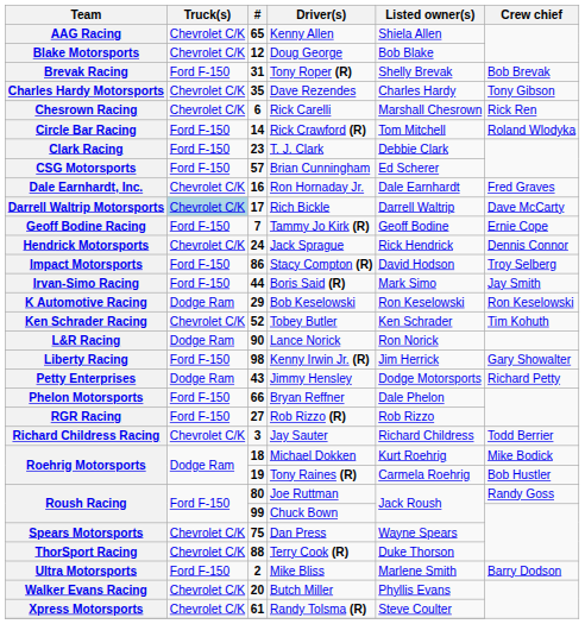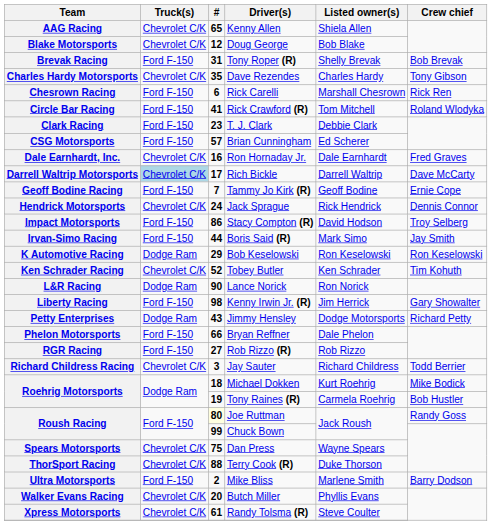 <table class="wikitable" style="font-size: 95%;">
 <tr>
 <th>Team</th>
 <th>Truck(s)</th>
 <th>#</th>
 <th>Driver(s)</th>
 <th>Listed owner(s)</th>
 <th>Crew chief</th>
 </tr>
 <tr>
 <th><a href='#'>AAG Racing</a></th>
 <td><a href='#'>Chevrolet C/K</a></td>
 <td align="center"><strong>65</strong></td>
 <td><a href='#'>Kenny Allen</a></td>
 <td><a href='#'>Shiela Allen</a></td>
 </tr>
 <tr>
 <th><a href='#'>Blake Motorsports</a></th>
 <td><a href='#'>Chevrolet C/K</a></td>
 <td align="center"><strong>12</strong></td>
 <td><a href='#'>Doug George</a></td>
 <td><a href='#'>Bob Blake</a></td>
 </tr>
 <tr>
 <th><a href='#'>Brevak Racing</a></th>
 <td><a href='#'>Ford F-150</a></td>
 <td align="center"><strong>31</strong></td>
 <td><a href='#'>Tony Roper</a> <strong>(R)</strong></td>
 <td><a href='#'>Shelly Brevak</a></td>
 <td><a href='#'>Bob Brevak</a></td>
 </tr>
 <tr>
 <th><a href='#'>Charles Hardy Motorsports</a></th>
 <td><a href='#'>Chevrolet C/K</a></td>
 <td align="center"><strong>35</strong></td>
 <td><a href='#'>Dave Rezendes</a></td>
 <td><a href='#'>Charles Hardy</a></td>
 <td><a href='#'>Tony Gibson</a></td>
 </tr>
 <tr>
 <th><a href='#'>Chesrown Racing</a></th>
-<td><a href='#'>Chevrolet C/K</a></td>
+<td><a href='#'>Ford F-150</a></td>
 <td align="center"><strong>6</strong></td>
 <td><a href='#'>Rick Carelli</a></td>
 <td><a href='#'>Marshall Chesrown</a></td>
 <td><a href='#'>Rick Ren</a></td>
 </tr>
 <tr>
 <th><a href='#'>Circle Bar Racing</a></th>
 <td><a href='#'>Ford F-150</a></td>
-<td align="center"><strong>14</strong></td>
+<td align="center"><strong>41</strong></td>
 <td><a href='#'>Rick Crawford</a> <strong>(R)</strong></td>
 <td><a href='#'>Tom Mitchell</a></td>
 <td><a href='#'>Roland Wlodyka</a></td>
 </tr>
 <tr>
 <th><a href='#'>Clark Racing</a></th>
 <td><a href='#'>Ford F-150</a></td>
 <td align="center"><strong>23</strong></td>
 <td><a href='#'>T. J. Clark</a></td>
 <td><a href='#'>Debbie Clark</a></td>
 </tr>
 <tr>
 <th><a href='#'>CSG Motorsports</a></th>
 <td><a href='#'>Ford F-150</a></td>
 <td align="center"><strong>57</strong></td>
 <td><a href='#'>Brian Cunningham</a></td>
 <td><a href='#'>Ed Scherer</a></td>
 </tr>
 <tr>
 <th><a href='#'>Dale Earnhardt, Inc.</a></th>
 <td><a href='#'>Chevrolet C/K</a></td>
 <td align="center"><strong>16</strong></td>
 <td><a href='#'>Ron Hornaday Jr.</a></td>
 <td><a href='#'>Dale Earnhardt</a></td>
 <td><a href='#'>Fred Graves</a></td>
 </tr>
 <tr>
 <th><a href='#'>Darrell Waltrip Motorsports</a></th>
 <td style="background: lightblue;"><a href='#'>Chevrolet C/K</a></td>
 <td align="center"><strong>17</strong></td>
 <td><a href='#'>Rich Bickle</a></td>
 <td><a href='#'>Darrell Waltrip</a></td>
 <td><a href='#'>Dave McCarty</a></td>
 </tr>
 <tr>
 <th><a href='#'>Geoff Bodine Racing</a></th>
 <td><a href='#'>Ford F-150</a></td>
 <td align="center"><strong>7</strong></td>
 <td><a href='#'>Tammy Jo Kirk</a> <strong>(R)</strong></td>
 <td><a href='#'>Geoff Bodine</a></td>
 <td><a href='#'>Ernie Cope</a></td>
 </tr>
 <tr>
 <th><a href='#'>Hendrick Motorsports</a></th>
 <td><a href='#'>Chevrolet C/K</a></td>
 <td align="center"><strong>24</strong></td>
 <td><a href='#'>Jack Sprague</a></td>
 <td><a href='#'>Rick Hendrick</a></td>
 <td><a href='#'>Dennis Connor</a></td>
 </tr>
 <tr>
 <th><a href='#'>Impact Motorsports</a></th>
 <td><a href='#'>Ford F-150</a></td>
 <td align="center"><strong>86</strong></td>
 <td><a href='#'>Stacy Compton</a> <strong>(R)</strong></td>
 <td><a href='#'>David Hodson</a></td>
 <td><a href='#'>Troy Selberg</a></td>
 </tr>
 <tr>
 <th><a href='#'>Irvan-Simo Racing</a></th>
 <td><a href='#'>Ford F-150</a></td>
 <td align="center"><strong>44</strong></td>
 <td><a href='#'>Boris Said</a> <strong>(R)</strong></td>
 <td><a href='#'>Mark Simo</a></td>
 <td><a href='#'>Jay Smith</a></td>
 </tr>
 <tr>
 <th><a href='#'>K Automotive Racing</a></th>
 <td><a href='#'>Dodge Ram</a></td>
 <td align="center"><strong>29</strong></td>
 <td><a href='#'>Bob Keselowski</a></td>
 <td><a href='#'>Ron Keselowski</a></td>
 <td><a href='#'>Ron Keselowski</a></td>
 </tr>
 <tr>
 <th><a href='#'>Ken Schrader Racing</a></th>
 <td><a href='#'>Chevrolet C/K</a></td>
 <td align="center"><strong>52</strong></td>
 <td><a href='#'>Tobey Butler</a></td>
 <td><a href='#'>Ken Schrader</a></td>
 <td><a href='#'>Tim Kohuth</a></td>
 </tr>
 <tr>
 <th><a href='#'>L&R Racing</a></th>
 <td><a href='#'>Dodge Ram</a></td>
 <td align="center"><strong>90</strong></td>
 <td><a href='#'>Lance Norick</a></td>
 <td><a href='#'>Ron Norick</a></td>
 </tr>
 <tr>
 <th><a href='#'>Liberty Racing</a></th>
 <td><a href='#'>Ford F-150</a></td>
 <td align="center"><strong>98</strong></td>
 <td><a href='#'>Kenny Irwin Jr.</a> <strong>(R)</strong></td>
 <td><a href='#'>Jim Herrick</a></td>
 <td><a href='#'>Gary Showalter</a></td>
 </tr>
 <tr>
 <th><a href='#'>Petty Enterprises</a></th>
 <td><a href='#'>Dodge Ram</a></td>
 <td align="center"><strong>43</strong></td>
 <td><a href='#'>Jimmy Hensley</a></td>
 <td><a href='#'>Dodge Motorsports</a></td>
 <td><a href='#'>Richard Petty</a></td>
 </tr>
 <tr>
 <th><a href='#'>Phelon Motorsports</a></th>
 <td><a href='#'>Ford F-150</a></td>
 <td align="center"><strong>66</strong></td>
 <td><a href='#'>Bryan Reffner</a></td>
 <td><a href='#'>Dale Phelon</a></td>
 </tr>
 <tr>
 <th><a href='#'>RGR Racing</a></th>
 <td><a href='#'>Ford F-150</a></td>
 <td align="center"><strong>27</strong></td>
 <td><a href='#'>Rob Rizzo</a> <strong>(R)</strong></td>
 <td><a href='#'>Rob Rizzo</a></td>
 </tr>
 <tr>
 <th><a href='#'>Richard Childress Racing</a></th>
 <td><a href='#'>Chevrolet C/K</a></td>
 <td align="center"><strong>3</strong></td>
 <td><a href='#'>Jay Sauter</a></td>
 <td><a href='#'>Richard Childress</a></td>
 <td><a href='#'>Todd Berrier</a></td>
 </tr>
 <tr>
 <th rowspan=2><a href='#'>Roehrig Motorsports</a></th>
 <td rowspan=2><a href='#'>Dodge Ram</a></td>
 <td align="center"><strong>18</strong></td>
 <td><a href='#'>Michael Dokken</a></td>
 <td><a href='#'>Kurt Roehrig</a></td>
 <td><a href='#'>Mike Bodick</a></td>
 </tr>
 <tr>
 <td align="center"><strong>19</strong></td>
 <td><a href='#'>Tony Raines</a> <strong>(R)</strong></td>
 <td><a href='#'>Carmela Roehrig</a></td>
 <td><a href='#'>Bob Hustler</a></td>
 </tr>
 <tr>
 <th rowspan=2><a href='#'>Roush Racing</a></th>
 <td rowspan=2><a href='#'>Ford F-150</a></td>
-<td align="center"><strong>80</strong></td>
+<td align="center" style="background: lightyellow;"><strong>80</strong></td>
 <td><a href='#'>Joe Ruttman</a></td>
 <td rowspan=2><a href='#'>Jack Roush</a></td>
 <td><a href='#'>Randy Goss</a></td>
 </tr>
 <tr>
 <td align="center"><strong>99</strong></td>
 <td><a href='#'>Chuck Bown</a></td>
 </tr>
 <tr>
 <th><a href='#'>Spears Motorsports</a></th>
 <td><a href='#'>Chevrolet C/K</a></td>
 <td align="center"><strong>75</strong></td>
 <td><a href='#'>Dan Press</a></td>
 <td><a href='#'>Wayne Spears</a></td>
 </tr>
 <tr>
 <th><a href='#'>ThorSport Racing</a></th>
 <td><a href='#'>Chevrolet C/K</a></td>
 <td align="center"><strong>88</strong></td>
 <td><a href='#'>Terry Cook</a> <strong>(R)</strong></td>
 <td><a href='#'>Duke Thorson</a></td>
 </tr>
 <tr>
 <th><a href='#'>Ultra Motorsports</a></th>
 <td><a href='#'>Ford F-150</a></td>
 <td align="center"><strong>2</strong></td>
 <td><a href='#'>Mike Bliss</a></td>
 <td><a href='#'>Marlene Smith</a></td>
 <td><a href='#'>Barry Dodson</a></td>
 </tr>
 <tr>
 <th><a href='#'>Walker Evans Racing</a></th>
 <td><a href='#'>Chevrolet C/K</a></td>
 <td align="center"><strong>20</strong></td>
 <td><a href='#'>Butch Miller</a></td>
 <td><a href='#'>Phyllis Evans</a></td>
 </tr>
 <tr>
 <th><a href='#'>Xpress Motorsports</a></th>
 <td><a href='#'>Chevrolet C/K</a></td>
 <td align="center"><strong>61</strong></td>
 <td><a href='#'>Randy Tolsma</a> <strong>(R)</strong></td>
 <td><a href='#'>Steve Coulter</a></td>
 </tr>
 <tr>
 </tr>
 </table>
